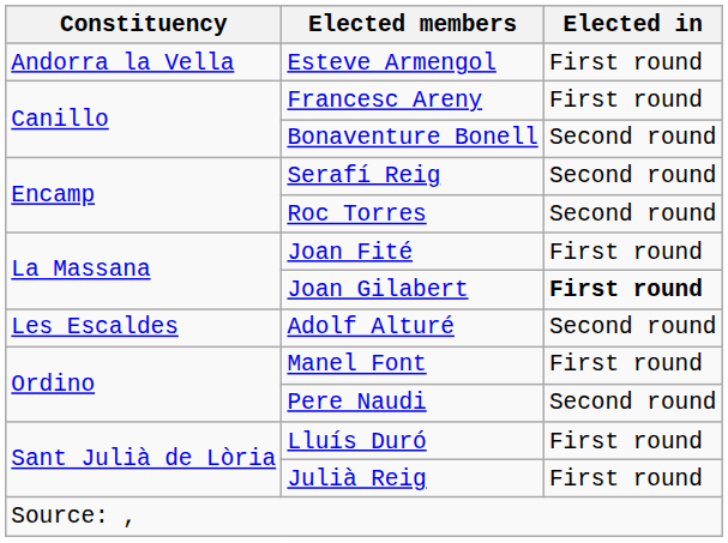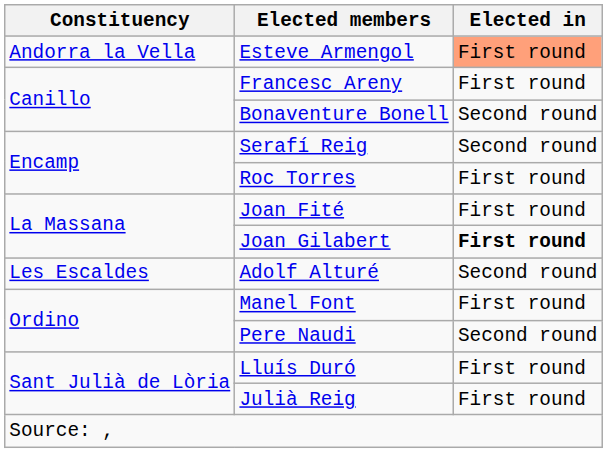 <table class=wikitable>
 <tr>
 <th>Constituency</th>
 <th>Elected members</th>
 <th>Elected in</th>
 </tr>
 <tr>
 <td><a href='#'>Andorra la Vella</a></td>
 <td><a href='#'>Esteve Armengol</a></td>
-<td>First round</td>
+<td style="background: lightsalmon;">First round</td>
 </tr>
 <tr>
 <td rowspan=2><a href='#'>Canillo</a></td>
 <td><a href='#'>Francesc Areny</a></td>
 <td>First round</td>
 </tr>
 <tr>
 <td><a href='#'>Bonaventure Bonell</a></td>
 <td>Second round</td>
 </tr>
 <tr>
 <td rowspan=2><a href='#'>Encamp</a></td>
 <td><a href='#'>Serafí Reig</a></td>
 <td>Second round</td>
 </tr>
 <tr>
 <td><a href='#'>Roc Torres</a></td>
-<td>Second round</td>
+<td>First round</td>
 </tr>
 <tr>
 <td rowspan=2><a href='#'>La Massana</a></td>
 <td><a href='#'>Joan Fité</a></td>
 <td>First round</td>
 </tr>
 <tr>
 <td><a href='#'>Joan Gilabert</a></td>
 <td><strong>First round</strong></td>
 </tr>
 <tr>
 <td><a href='#'>Les Escaldes</a></td>
 <td><a href='#'>Adolf Alturé</a></td>
 <td>Second round</td>
 </tr>
 <tr>
 <td rowspan=2><a href='#'>Ordino</a></td>
 <td><a href='#'>Manel Font</a></td>
 <td>First round</td>
 </tr>
 <tr>
 <td><a href='#'>Pere Naudi</a></td>
 <td>Second round</td>
 </tr>
 <tr>
 <td rowspan=2><a href='#'>Sant Julià de Lòria</a></td>
 <td><a href='#'>Lluís Duró</a></td>
 <td>First round</td>
 </tr>
 <tr>
 <td><a href='#'>Julià Reig</a></td>
 <td>First round</td>
 </tr>
 <tr>
 <td colspan=3>Source: , </td>
 </tr>
 </table>
